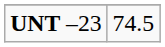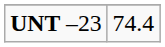 <table class="wikitable">
 <tr align="center">
 </tr>
 <tr align="center">
 <td><strong>UNT</strong> –23</td>
-<td>74.5</td>
+<td>74.4</td>
 </tr>
 </table>
